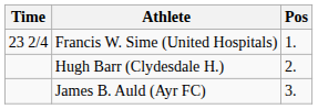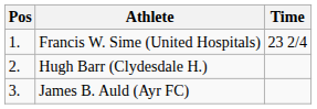 <table class="wikitable">
 <tr>
+<th>Pos</th>
+<th>Athlete</th>
 <th>Time</th>
-<th>Athlete</th>
-<th>Pos</th>
 </tr>
 <tr>
+<td>1.</td>
+<td>Francis W. Sime (United Hospitals)</td>
 <td>23 2/4</td>
-<td>Francis W. Sime (United Hospitals)</td>
-<td>1.</td>
 </tr>
 <tr>
+<td>2.</td>
+<td>Hugh Barr (Clydesdale H.)</td>
 <td></td>
-<td>Hugh Barr (Clydesdale H.)</td>
-<td>2.</td>
 </tr>
 <tr>
+<td>3.</td>
+<td>James B. Auld (Ayr FC)</td>
 <td></td>
-<td>James B. Auld (Ayr FC)</td>
-<td>3.</td>
 </tr>
 </table>
